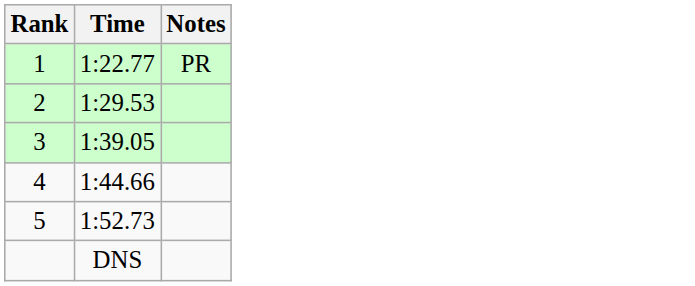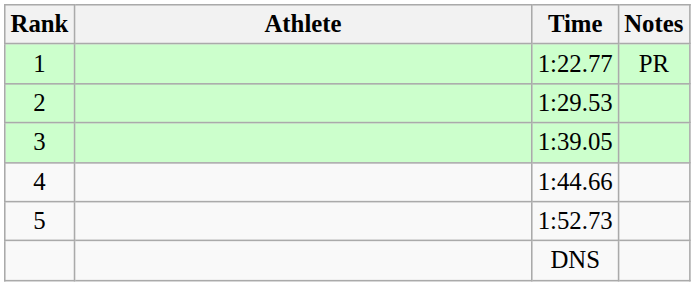 <table class="wikitable" style="text-align:center">
 <tr>
 <th>Rank</th>
+<th Style="width:18em">Athlete</th>
 <th>Time</th>
 <th>Notes</th>
 </tr>
 <tr style="background:#cfc">
 <td>1</td>
+<td style="text-align:left"></td>
 <td>1:22.77</td>
 <td>PR</td>
 </tr>
 <tr style="background:#cfc">
 <td>2</td>
+<td style="text-align:left"></td>
 <td>1:29.53</td>
 <td></td>
 </tr>
 <tr style="background:#cfc">
 <td>3</td>
+<td style="text-align:left"></td>
 <td>1:39.05</td>
 <td></td>
 </tr>
 <tr>
 <td>4</td>
+<td style="text-align:left"></td>
 <td>1:44.66</td>
 <td></td>
 </tr>
 <tr>
 <td>5</td>
+<td style="text-align:left"></td>
 <td>1:52.73</td>
 <td></td>
 </tr>
 <tr>
 <td></td>
+<td style="text-align:left"></td>
 <td>DNS</td>
 <td></td>
 </tr>
 </table>
